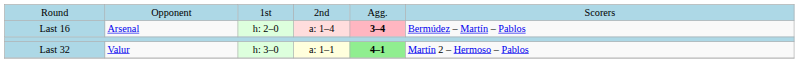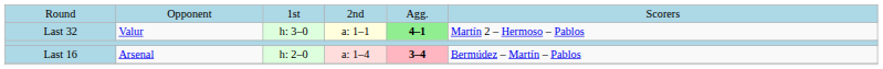 <table class="wikitable" style="text-align:center">
 <tr bgcolor=lightblue>
 <td width=150px>Round</td>
 <td width=200px>Opponent</td>
 <td width=80px>1st</td>
 <td width=80px>2nd</td>
 <td width=80px>Agg.</td>
 <td width=600px>Scorers</td>
 </tr>
 <tr>
+<td bgcolor=lightblue>Last 32</td>
+<td align=left> <a href='#'>Valur</a></td>
+<td bgcolor="#ddffdd">h: 3–0</td>
+<td bgcolor="#ffffdd">a: 1–1</td>
+<td bgcolor=lightgreen><strong>4–1</strong></td>
+<td align=left><a href='#'>Martín</a> 2 – <a href='#'>Hermoso</a> – <a href='#'>Pablos</a></td>
+</tr>
+<tr bgcolor=lightblue>
+<td colspan=6></td>
+</tr>
+<tr>
 <td bgcolor=lightblue>Last 16</td>
 <td align=left> <a href='#'>Arsenal</a></td>
 <td bgcolor="#ddffdd">h: 2–0</td>
 <td bgcolor="#ffdddd">a: 1–4</td>
 <td bgcolor=lightpink><strong>3–4</strong></td>
 <td align=left><a href='#'>Bermúdez</a> – <a href='#'>Martín</a> – <a href='#'>Pablos</a></td>
 </tr>
-<tr bgcolor=lightblue>
-<td colspan=6></td>
-</tr>
-<tr>
-<td bgcolor=lightblue>Last 32</td>
-<td align=left> <a href='#'>Valur</a></td>
-<td bgcolor="#ddffdd">h: 3–0</td>
-<td bgcolor="#ffffdd">a: 1–1</td>
-<td bgcolor=lightgreen><strong>4–1</strong></td>
-<td align=left><a href='#'>Martín</a> 2 – <a href='#'>Hermoso</a> – <a href='#'>Pablos</a></td>
-</tr>
 <tr>
 </tr>
 </table>
